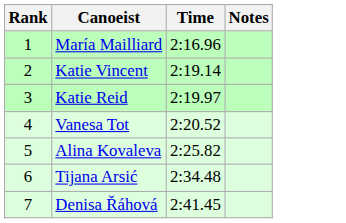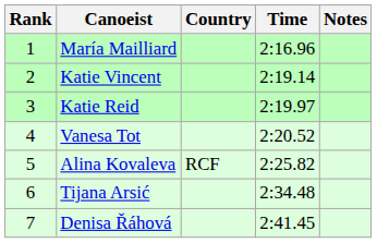 <table class="wikitable" style="text-align:center">
 <tr>
 <th>Rank</th>
 <th>Canoeist</th>
+<th>Country</th>
 <th>Time</th>
 <th>Notes</th>
 </tr>
 <tr bgcolor=bbffbb>
 <td>1</td>
 <td align="left"><a href='#'>María Mailliard</a></td>
+<td align="left"></td>
 <td>2:16.96</td>
 <td></td>
 </tr>
 <tr bgcolor=bbffbb>
 <td>2</td>
 <td align="left"><a href='#'>Katie Vincent</a></td>
+<td align="left"></td>
 <td>2:19.14</td>
 <td></td>
 </tr>
 <tr bgcolor=bbffbb>
 <td>3</td>
 <td align="left"><a href='#'>Katie Reid</a></td>
+<td align="left"></td>
 <td>2:19.97</td>
 <td></td>
 </tr>
 <tr bgcolor=ddffdd>
 <td>4</td>
 <td align="left"><a href='#'>Vanesa Tot</a></td>
+<td align="left"></td>
 <td>2:20.52</td>
 <td></td>
 </tr>
 <tr bgcolor=ddffdd>
 <td>5</td>
 <td align="left"><a href='#'>Alina Kovaleva</a></td>
+<td align="left"> RCF</td>
 <td>2:25.82</td>
 <td></td>
 </tr>
 <tr bgcolor=ddffdd>
 <td>6</td>
 <td align="left"><a href='#'>Tijana Arsić</a></td>
+<td align="left"></td>
 <td>2:34.48</td>
 <td></td>
 </tr>
 <tr bgcolor=ddffdd>
 <td>7</td>
 <td align="left"><a href='#'>Denisa Řáhová</a></td>
+<td align="left"></td>
 <td>2:41.45</td>
 <td></td>
 </tr>
 </table>
